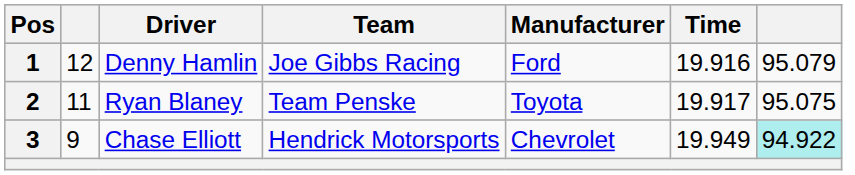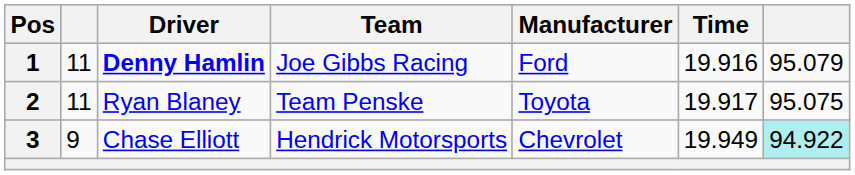 <table class="wikitable" style="font-size:95%">
 <tr>
 <th>Pos</th>
 <th></th>
 <th>Driver</th>
 <th>Team</th>
 <th>Manufacturer</th>
 <th>Time</th>
 <th></th>
 </tr>
 <tr>
 <th>1</th>
-<td>12</td>
-<td><a href='#'>Denny Hamlin</a></td>
+<td>11</td>
+<td><strong><a href='#'>Denny Hamlin</a></strong></td>
 <td><a href='#'>Joe Gibbs Racing</a></td>
 <td><a href='#'>Ford</a></td>
 <td>19.916</td>
 <td>95.079</td>
 </tr>
 <tr>
 <th>2</th>
 <td>11</td>
 <td><a href='#'>Ryan Blaney</a></td>
 <td><a href='#'>Team Penske</a></td>
 <td><a href='#'>Toyota</a></td>
 <td>19.917</td>
 <td>95.075</td>
 </tr>
 <tr>
 <th>3</th>
 <td>9</td>
 <td><a href='#'>Chase Elliott</a></td>
 <td><a href='#'>Hendrick Motorsports</a></td>
 <td><a href='#'>Chevrolet</a></td>
 <td>19.949</td>
 <td style="background: paleturquoise;">94.922</td>
 </tr>
 <tr>
 <th colspan="7"></th>
 </tr>
 </table>
